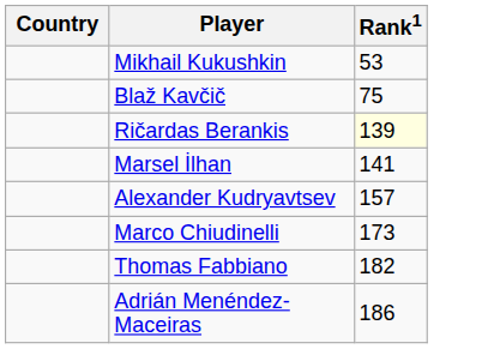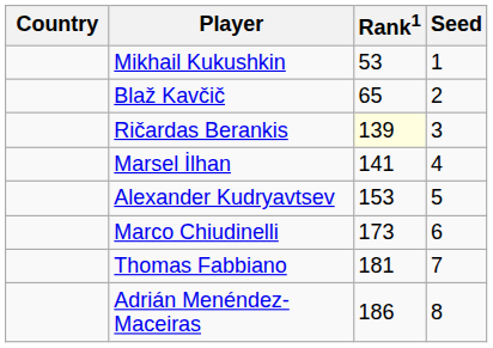 <table class="sortable wikitable">
 <tr>
 <th width="70">Country</th>
 <th width="175">Player</th>
 <th>Rank<sup>1</sup></th>
+<th>Seed</th>
 </tr>
 <tr>
 <td></td>
 <td><a href='#'>Mikhail Kukushkin</a></td>
 <td>53</td>
+<td>1</td>
 </tr>
 <tr>
 <td></td>
 <td><a href='#'>Blaž Kavčič</a></td>
-<td>75</td>
+<td>65</td>
+<td>2</td>
 </tr>
 <tr>
 <td></td>
 <td><a href='#'>Ričardas Berankis</a></td>
 <td style="background: lightyellow;">139</td>
+<td>3</td>
 </tr>
 <tr>
 <td></td>
 <td><a href='#'>Marsel İlhan</a></td>
 <td>141</td>
+<td>4</td>
 </tr>
 <tr>
 <td></td>
 <td><a href='#'>Alexander Kudryavtsev</a></td>
-<td>157</td>
+<td>153</td>
+<td>5</td>
 </tr>
 <tr>
 <td></td>
 <td><a href='#'>Marco Chiudinelli</a></td>
 <td>173</td>
+<td>6</td>
 </tr>
 <tr>
 <td></td>
 <td><a href='#'>Thomas Fabbiano</a></td>
-<td>182</td>
+<td>181</td>
+<td>7</td>
 </tr>
 <tr>
 <td></td>
 <td><a href='#'>Adrián Menéndez-Maceiras</a></td>
 <td>186</td>
+<td>8</td>
 </tr>
 </table>
